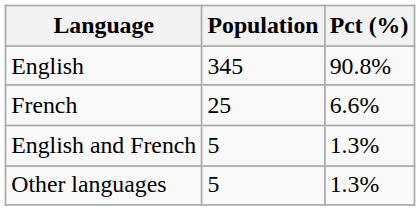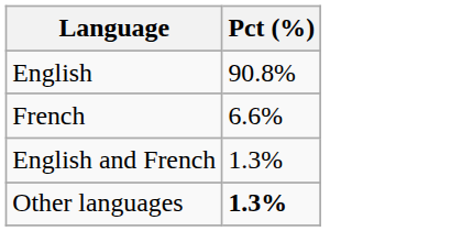 <table class="wikitable" style="font-size:88%;float:left; margin-left:1em">
 <tr>
 <th>Language</th>
-<th>Population</th>
 <th>Pct (%)</th>
 </tr>
 <tr>
 <td>English</td>
-<td>345</td>
 <td>90.8%</td>
 </tr>
 <tr>
 <td>French</td>
-<td>25</td>
 <td>6.6%</td>
 </tr>
 <tr>
 <td>English and French</td>
-<td>5</td>
 <td>1.3%</td>
 </tr>
 <tr>
 <td>Other languages</td>
-<td>5</td>
-<td>1.3%</td>
+<td><strong>1.3%</strong></td>
 </tr>
 </table>
